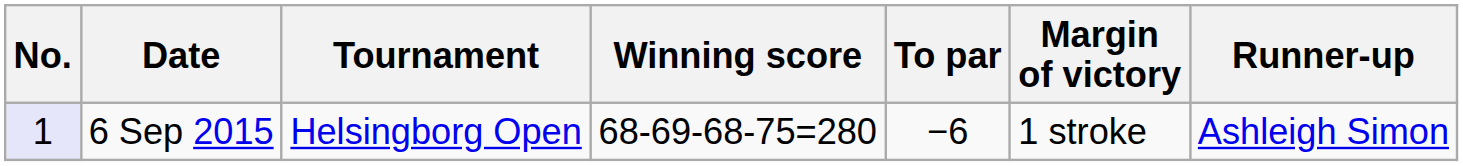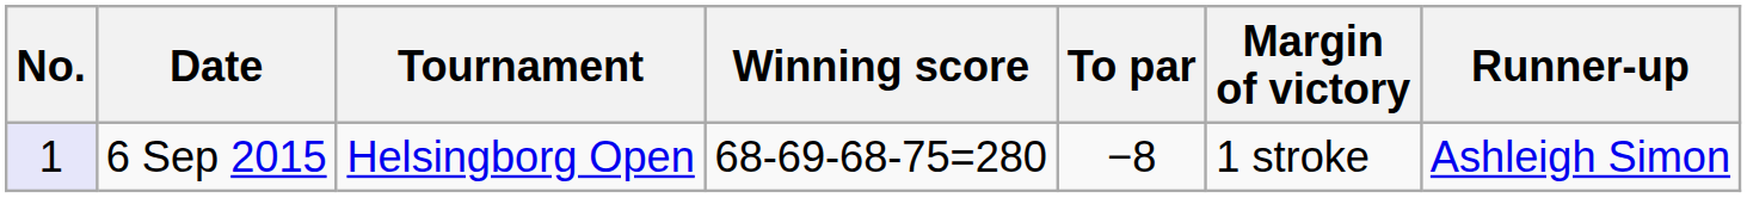 <table class="wikitable" style="font-size:95%;">
 <tr>
 <th>No.</th>
 <th>Date</th>
 <th>Tournament</th>
 <th>Winning score</th>
 <th>To par</th>
 <th>Margin<br>of victory</th>
 <th>Runner-up</th>
 </tr>
 <tr>
 <td align=center style="background: lavender;">1</td>
 <td align=right>6 Sep <a href='#'>2015</a></td>
 <td><a href='#'>Helsingborg Open</a></td>
 <td align=right>68-69-68-75=280</td>
-<td align=center>−6</td>
+<td align=center>−8</td>
 <td>1 stroke</td>
 <td> <a href='#'>Ashleigh Simon</a></td>
 </tr>
 </table>
